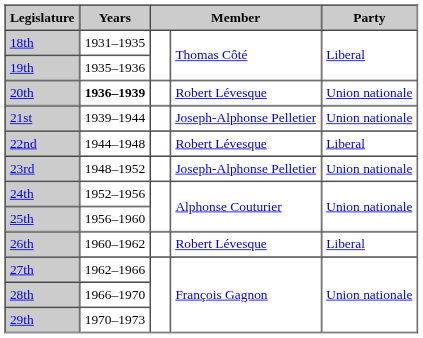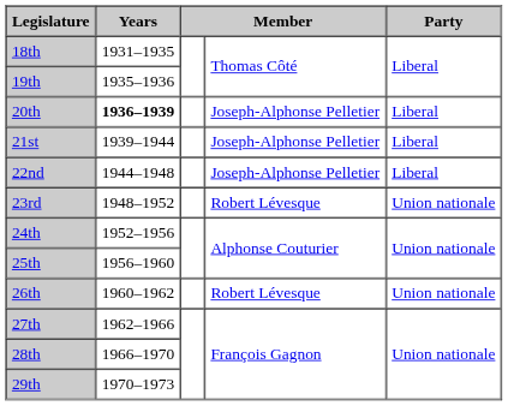 <table border=1 cellpadding=5 cellspacing=0>
 <tr bgcolor="CCCCCC">
 <th>Legislature</th>
 <th>Years</th>
 <th colspan="2">Member</th>
 <th>Party</th>
 </tr>
 <tr>
 <td bgcolor="CCCCCC"><a href='#'>18th</a></td>
 <td>1931–1935</td>
 <td rowspan="2" >   </td>
 <td rowspan="2"><a href='#'>Thomas Côté</a></td>
 <td rowspan="2"><a href='#'>Liberal</a></td>
 </tr>
 <tr>
 <td bgcolor="CCCCCC"><a href='#'>19th</a></td>
 <td>1935–1936</td>
 </tr>
 <tr>
 <td bgcolor="CCCCCC"><a href='#'>20th</a></td>
 <td><strong>1936–1939</strong></td>
 <td rowspan="1" >   </td>
-<td rowspan="1"><a href='#'>Robert Lévesque</a></td>
-<td rowspan="1"><a href='#'>Union nationale</a></td>
+<td rowspan="1"><a href='#'>Joseph-Alphonse Pelletier</a></td>
+<td rowspan="1"><a href='#'>Liberal</a></td>
 </tr>
 <tr>
 <td bgcolor="CCCCCC"><a href='#'>21st</a></td>
 <td>1939–1944</td>
 <td rowspan="1" >   </td>
 <td rowspan="1"><a href='#'>Joseph-Alphonse Pelletier</a></td>
-<td rowspan="1"><a href='#'>Union nationale</a></td>
+<td rowspan="1"><a href='#'>Liberal</a></td>
 </tr>
 <tr>
 <td bgcolor="CCCCCC"><a href='#'>22nd</a></td>
 <td>1944–1948</td>
 <td rowspan="1" >   </td>
-<td rowspan="1"><a href='#'>Robert Lévesque</a></td>
+<td rowspan="1"><a href='#'>Joseph-Alphonse Pelletier</a></td>
 <td rowspan="1"><a href='#'>Liberal</a></td>
 </tr>
 <tr>
 <td bgcolor="CCCCCC"><a href='#'>23rd</a></td>
 <td>1948–1952</td>
 <td rowspan="1" >   </td>
-<td rowspan="1"><a href='#'>Joseph-Alphonse Pelletier</a></td>
+<td rowspan="1"><a href='#'>Robert Lévesque</a></td>
 <td rowspan="1"><a href='#'>Union nationale</a></td>
 </tr>
 <tr>
 <td bgcolor="CCCCCC"><a href='#'>24th</a></td>
 <td>1952–1956</td>
 <td rowspan="2" >   </td>
 <td rowspan="2"><a href='#'>Alphonse Couturier</a></td>
 <td rowspan="2"><a href='#'>Union nationale</a></td>
 </tr>
 <tr>
 <td bgcolor="CCCCCC"><a href='#'>25th</a></td>
 <td>1956–1960</td>
 </tr>
 <tr>
 <td bgcolor="CCCCCC"><a href='#'>26th</a></td>
 <td>1960–1962</td>
 <td rowspan="1" >   </td>
 <td rowspan="1"><a href='#'>Robert Lévesque</a></td>
-<td rowspan="1"><a href='#'>Liberal</a></td>
+<td rowspan="1"><a href='#'>Union nationale</a></td>
 </tr>
 <tr>
 <td bgcolor="CCCCCC"><a href='#'>27th</a></td>
 <td>1962–1966</td>
 <td rowspan="3" >   </td>
 <td rowspan="3"><a href='#'>François Gagnon</a></td>
 <td rowspan="3"><a href='#'>Union nationale</a></td>
 </tr>
 <tr>
 <td bgcolor="CCCCCC"><a href='#'>28th</a></td>
 <td>1966–1970</td>
 </tr>
 <tr>
 <td bgcolor="CCCCCC"><a href='#'>29th</a></td>
 <td>1970–1973</td>
 </tr>
 <tr>
 </tr>
 </table>
